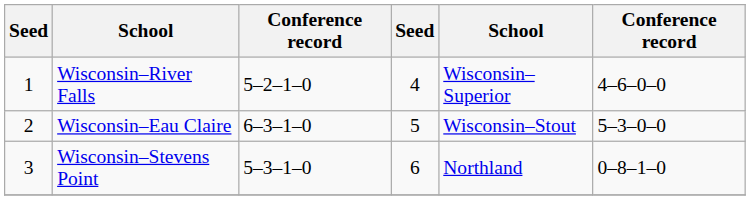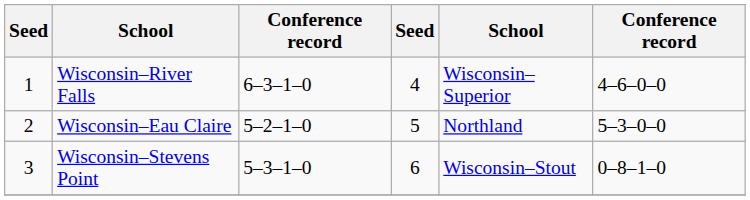 <table class="wikitable">
 <tr>
 <th>Seed</th>
 <th>School</th>
 <th>Conference record</th>
 <th>Seed</th>
 <th>School</th>
 <th>Conference record</th>
 </tr>
 <tr>
 <td align=center>1</td>
 <td><a href='#'>Wisconsin–River Falls</a></td>
-<td>5–2–1–0</td>
+<td>6–3–1–0</td>
 <td align=center>4</td>
 <td><a href='#'>Wisconsin–Superior</a></td>
 <td>4–6–0–0</td>
 </tr>
 <tr>
 <td align=center>2</td>
 <td><a href='#'>Wisconsin–Eau Claire</a></td>
-<td>6–3–1–0</td>
+<td>5–2–1–0</td>
 <td align=center>5</td>
-<td><a href='#'>Wisconsin–Stout</a></td>
+<td><a href='#'>Northland</a></td>
 <td>5–3–0–0</td>
 </tr>
 <tr>
 <td align=center>3</td>
 <td><a href='#'>Wisconsin–Stevens Point</a></td>
 <td>5–3–1–0</td>
 <td align=center>6</td>
-<td><a href='#'>Northland</a></td>
+<td><a href='#'>Wisconsin–Stout</a></td>
 <td>0–8–1–0</td>
 </tr>
 <tr>
 </tr>
 </table>
